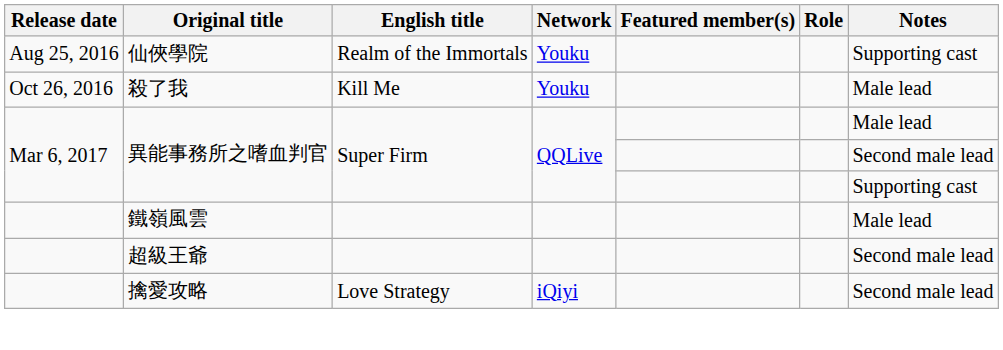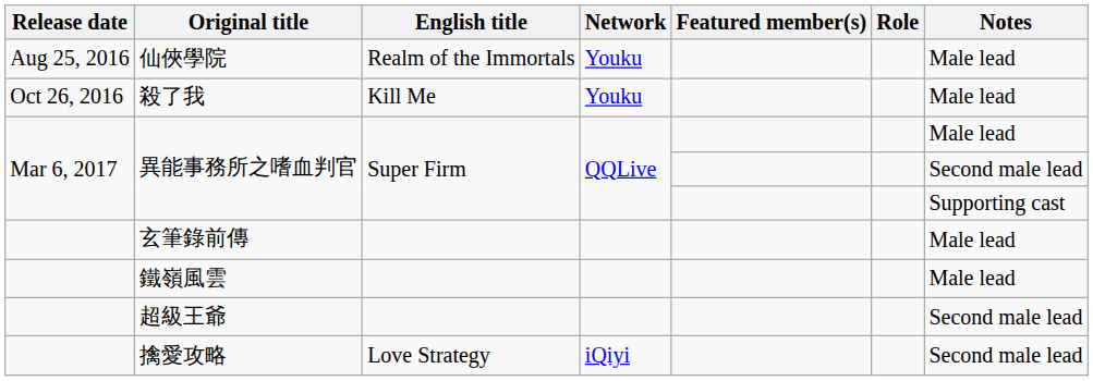 <table class="wikitable sortable">
 <tr>
 <th>Release date</th>
 <th>Original title</th>
 <th>English title</th>
 <th>Network</th>
 <th>Featured member(s)</th>
 <th>Role</th>
 <th class="unsortable">Notes</th>
 </tr>
 <tr>
 <td>Aug 25, 2016</td>
 <td>仙俠學院</td>
 <td>Realm of the Immortals</td>
 <td><a href='#'>Youku</a></td>
 <td></td>
 <td></td>
-<td>Supporting cast</td>
+<td>Male lead</td>
 </tr>
 <tr>
 <td>Oct 26, 2016</td>
 <td>殺了我</td>
 <td>Kill Me</td>
 <td><a href='#'>Youku</a></td>
 <td></td>
 <td></td>
 <td>Male lead</td>
 </tr>
 <tr>
 <td rowspan="3">Mar 6, 2017</td>
 <td rowspan="3">異能事務所之嗜血判官</td>
 <td rowspan="3">Super Firm</td>
 <td rowspan="3"><a href='#'>QQLive</a></td>
 <td></td>
 <td></td>
 <td>Male lead</td>
 </tr>
 <tr>
 <td></td>
 <td></td>
 <td>Second male lead</td>
 </tr>
 <tr>
 <td></td>
 <td></td>
 <td>Supporting cast</td>
 </tr>
 <tr>
 <td></td>
+<td>玄筆錄前傳</td>
+<td></td>
+<td></td>
+<td></td>
+<td></td>
+<td>Male lead</td>
+</tr>
+<tr>
+<td></td>
 <td>鐵嶺風雲</td>
 <td></td>
 <td></td>
 <td></td>
 <td></td>
 <td>Male lead</td>
 </tr>
 <tr>
 <td></td>
 <td>超級王爺</td>
 <td></td>
 <td></td>
 <td></td>
 <td></td>
 <td>Second male lead</td>
 </tr>
 <tr>
 <td></td>
 <td>擒愛攻略</td>
 <td>Love Strategy</td>
 <td><a href='#'>iQiyi</a></td>
 <td></td>
 <td></td>
 <td>Second male lead</td>
 </tr>
 </table>
